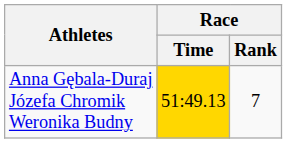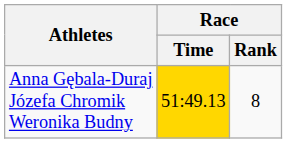 <table class="wikitable" border="1" style="font-size:90%">
 <tr>
 <th rowspan=2>Athletes</th>
 <th colspan=2>Race</th>
 </tr>
 <tr>
 <th>Time</th>
 <th>Rank</th>
 </tr>
 <tr>
 <td><a href='#'>Anna Gębala-Duraj</a><br><a href='#'>Józefa Chromik</a><br><a href='#'>Weronika Budny</a></td>
 <td align=center style="background: gold;">51:49.13</td>
-<td align=center>7</td>
+<td align=center>8</td>
 </tr>
 </table>
